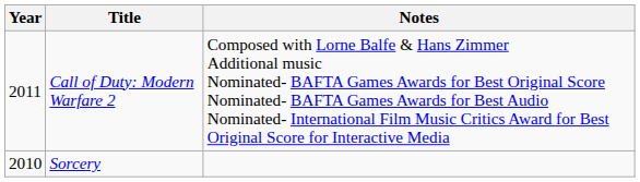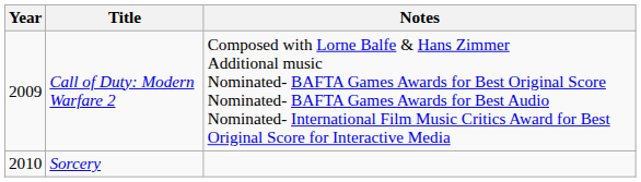 <table class="wikitable">
 <tr>
 <th>Year</th>
 <th>Title</th>
 <th>Notes</th>
 </tr>
 <tr>
-<td>2011</td>
+<td>2009</td>
 <td><em><a href='#'>Call of Duty: Modern Warfare 2</a></em></td>
 <td>Composed with <a href='#'>Lorne Balfe</a> & <a href='#'>Hans Zimmer</a><br>Additional music<br>Nominated- <a href='#'>BAFTA Games Awards for Best Original Score</a><br>Nominated- <a href='#'>BAFTA Games Awards for Best Audio</a><br>Nominated- <a href='#'>International Film Music Critics Award for Best Original Score for Interactive Media</a></td>
 </tr>
 <tr>
 <td>2010</td>
 <td><em><a href='#'>Sorcery</a></em></td>
 <td></td>
 </tr>
 </table>
